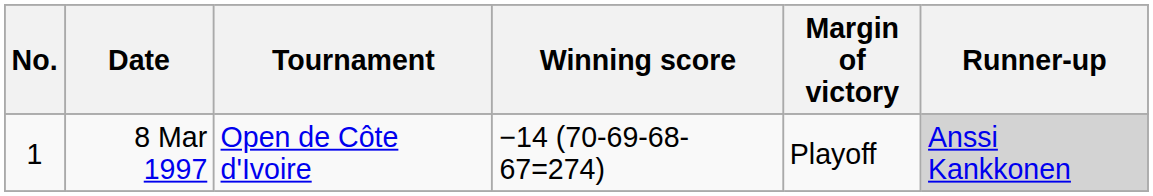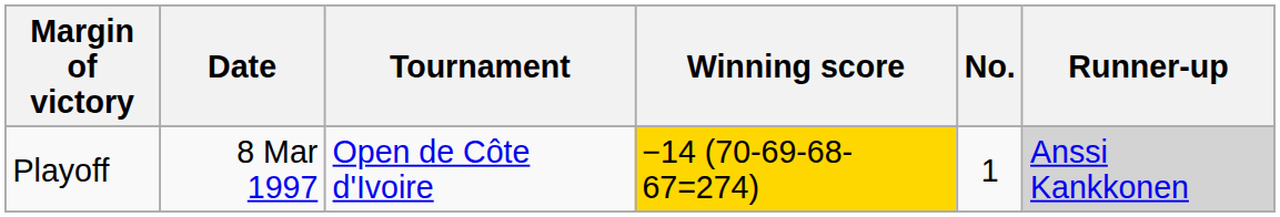 <table class="wikitable" style="font-size:95%;">
 <tr>
-<th>No.</th>
+<th>Margin of<br>victory</th>
 <th>Date</th>
 <th>Tournament</th>
 <th>Winning score</th>
-<th>Margin of<br>victory</th>
+<th>No.</th>
 <th>Runner-up</th>
 </tr>
 <tr>
-<td align=center>1</td>
+<td>Playoff</td>
 <td align=right>8 Mar <a href='#'>1997</a></td>
 <td><a href='#'>Open de Côte d'Ivoire</a></td>
-<td>−14 (70-69-68-67=274)</td>
-<td>Playoff</td>
+<td style="background: gold;">−14 (70-69-68-67=274)</td>
+<td align=center>1</td>
 <td style="background: lightgrey;"> <a href='#'>Anssi Kankkonen</a></td>
 </tr>
 </table>
